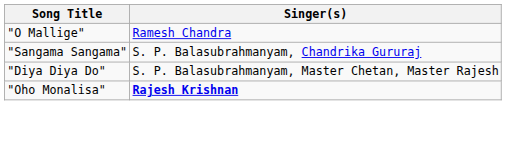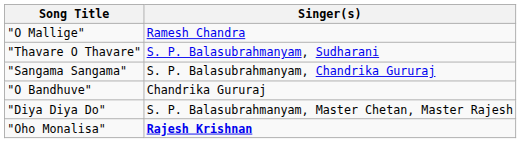 <table class="wikitable">
 <tr>
 <th>Song Title</th>
 <th>Singer(s)</th>
 </tr>
 <tr>
 <td>"O Mallige"</td>
 <td><a href='#'>Ramesh Chandra</a></td>
 </tr>
 <tr>
+<td>"Thavare O Thavare"</td>
+<td><a href='#'>S. P. Balasubrahmanyam</a>, <a href='#'>Sudharani</a></td>
+</tr>
+<tr>
 <td>"Sangama Sangama"</td>
 <td>S. P. Balasubrahmanyam, <a href='#'>Chandrika Gururaj</a></td>
+</tr>
+<tr>
+<td>"O Bandhuve"</td>
+<td>Chandrika Gururaj</td>
 </tr>
 <tr>
 <td>"Diya Diya Do"</td>
 <td>S. P. Balasubrahmanyam, Master Chetan, Master Rajesh</td>
 </tr>
 <tr>
 <td>"Oho Monalisa"</td>
 <td><strong><a href='#'>Rajesh Krishnan</a></strong></td>
 </tr>
 </table>
